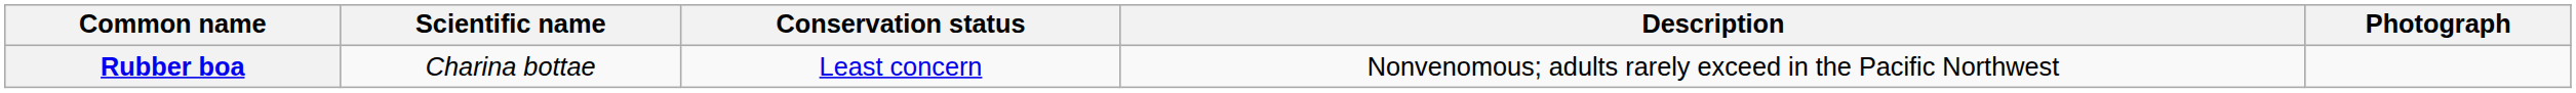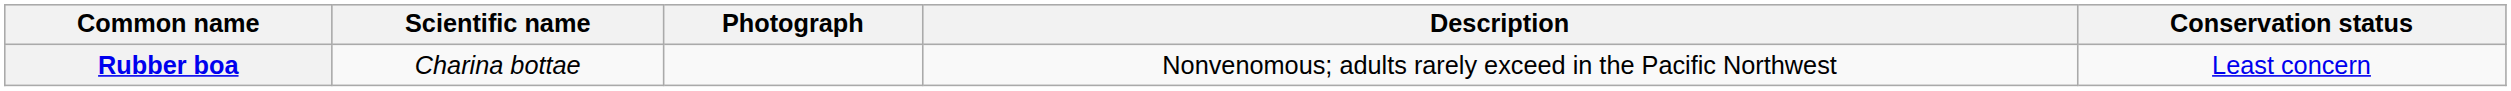 <table class="wikitable sortable" style="width:100%; text-align:center; font-size:100%">
 <tr>
 <th scope="col">Common name</th>
 <th scope="col">Scientific name</th>
+<th scope="col" class="unsortable">Photograph</th>
+<th scope="col" class="unsortable">Description</th>
 <th scope="col">Conservation status</th>
-<th scope="col" class="unsortable">Description</th>
-<th scope="col" class="unsortable">Photograph</th>
 </tr>
 <tr>
 <th scope="row"><a href='#'>Rubber boa</a></th>
 <td><em>Charina bottae</em></td>
+<td></td>
+<td>Nonvenomous; adults rarely exceed  in the Pacific Northwest</td>
 <td><a href='#'>Least concern</a></td>
-<td>Nonvenomous; adults rarely exceed  in the Pacific Northwest</td>
-<td></td>
 </tr>
 </table>
